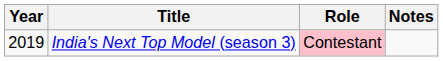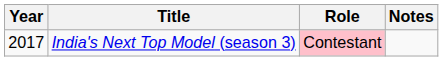 <table class="wikitable">
 <tr>
 <th>Year</th>
 <th>Title</th>
 <th>Role</th>
 <th>Notes</th>
 </tr>
 <tr>
-<td>2019</td>
+<td>2017</td>
 <td><a href='#'><em>India's Next Top Model</em> (season 3)</a></td>
 <td style="background: pink;">Contestant</td>
 <td></td>
 </tr>
 </table>
